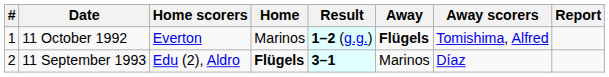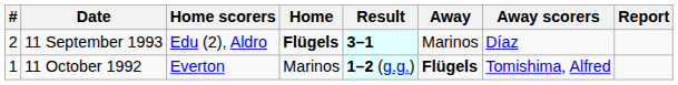 <table class="wikitable">
 <tr>
 <th>#</th>
 <th>Date</th>
 <th>Home scorers</th>
 <th>Home</th>
 <th>Result</th>
 <th>Away</th>
 <th>Away scorers</th>
 <th>Report</th>
 </tr>
 <tr>
+<td>2</td>
+<td>11 September 1993</td>
+<td><a href='#'>Edu</a> (2), <a href='#'>Aldro</a></td>
+<td><strong>Flügels</strong></td>
+<td style="background:#e0ffff;"><strong>3–1</strong></td>
+<td>Marinos</td>
+<td><a href='#'>Díaz</a></td>
+<td></td>
+</tr>
+<tr>
 <td>1</td>
 <td>11 October 1992</td>
 <td><a href='#'>Everton</a></td>
 <td>Marinos</td>
 <td style="background:#e0ffff;"><strong>1–2</strong> (<a href='#'>g.g.</a>)</td>
 <td><strong>Flügels</strong></td>
 <td><a href='#'>Tomishima</a>, <a href='#'>Alfred</a></td>
 <td></td>
 </tr>
-<tr>
-<td>2</td>
-<td>11 September 1993</td>
-<td><a href='#'>Edu</a> (2), <a href='#'>Aldro</a></td>
-<td><strong>Flügels</strong></td>
-<td style="background:#e0ffff;"><strong>3–1</strong></td>
-<td>Marinos</td>
-<td><a href='#'>Díaz</a></td>
-<td></td>
-</tr>
 </table>
